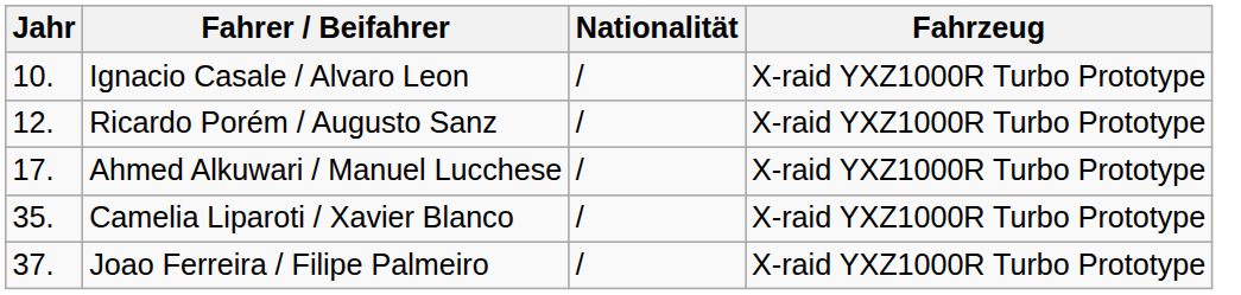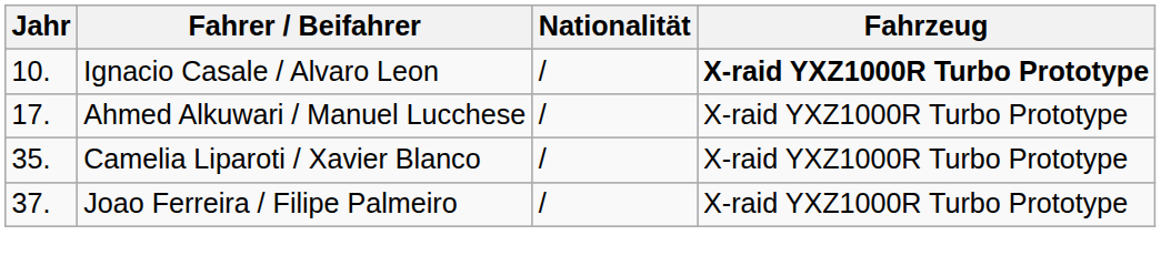 <table class="wikitable">
 <tr>
 <th>Jahr</th>
 <th>Fahrer / Beifahrer</th>
 <th>Nationalität</th>
 <th>Fahrzeug</th>
 </tr>
 <tr>
 <td>10.</td>
 <td>Ignacio Casale / Alvaro Leon</td>
 <td> / </td>
-<td>X-raid YXZ1000R Turbo Prototype</td>
-</tr>
-<tr>
-<td>12.</td>
-<td>Ricardo Porém / Augusto Sanz</td>
-<td> /  </td>
-<td>X-raid YXZ1000R Turbo Prototype</td>
+<td><strong>X-raid YXZ1000R Turbo Prototype</strong></td>
 </tr>
 <tr>
 <td>17.</td>
 <td>Ahmed Alkuwari / Manuel Lucchese</td>
 <td> /  </td>
 <td>X-raid YXZ1000R Turbo Prototype</td>
 </tr>
 <tr>
 <td>35.</td>
 <td>Camelia Liparoti / Xavier Blanco</td>
 <td> /  </td>
 <td>X-raid YXZ1000R Turbo Prototype</td>
 </tr>
 <tr>
 <td>37.</td>
 <td>Joao Ferreira / Filipe Palmeiro</td>
 <td> / </td>
 <td>X-raid YXZ1000R Turbo Prototype</td>
 </tr>
 </table>
